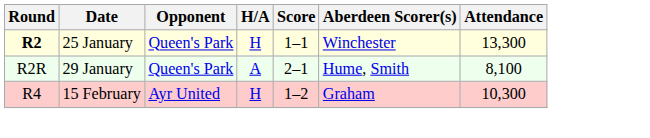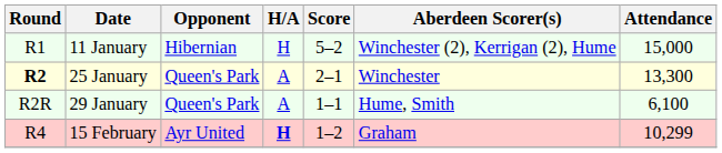 <table class="wikitable" style="text-align:center">
 <tr>
 <th>Round</th>
 <th>Date</th>
 <th>Opponent</th>
 <th>H/A</th>
 <th>Score</th>
 <th>Aberdeen Scorer(s)</th>
 <th>Attendance</th>
 </tr>
+<tr bgcolor=#EEFFEE>
+<td>R1</td>
+<td align=left>11 January</td>
+<td align=left><a href='#'>Hibernian</a></td>
+<td><a href='#'>H</a></td>
+<td>5–2</td>
+<td align=left><a href='#'>Winchester</a> (2), <a href='#'>Kerrigan</a> (2), <a href='#'>Hume</a></td>
+<td>15,000</td>
+</tr>
 <tr bgcolor=#FFFFDD>
 <td><strong>R2</strong></td>
 <td align=left>25 January</td>
 <td align=left><a href='#'>Queen's Park</a></td>
-<td><a href='#'>H</a></td>
-<td>1–1</td>
+<td><a href='#'>A</a></td>
+<td>2–1</td>
 <td align=left><a href='#'>Winchester</a></td>
 <td>13,300</td>
 </tr>
 <tr bgcolor=#EEFFEE>
 <td>R2R</td>
 <td align=left>29 January</td>
 <td align=left><a href='#'>Queen's Park</a></td>
 <td><a href='#'>A</a></td>
-<td>2–1</td>
+<td>1–1</td>
 <td align=left><a href='#'>Hume</a>, <a href='#'>Smith</a></td>
-<td>8,100</td>
+<td>6,100</td>
 </tr>
 <tr bgcolor=#FFCCCC>
 <td>R4</td>
 <td align=left>15 February</td>
 <td align=left><a href='#'>Ayr United</a></td>
-<td><a href='#'>H</a></td>
+<td><strong><a href='#'>H</a></strong></td>
 <td>1–2</td>
 <td align=left><a href='#'>Graham</a></td>
-<td>10,300</td>
+<td>10,299</td>
 </tr>
 <tr>
 </tr>
 </table>
